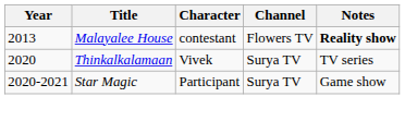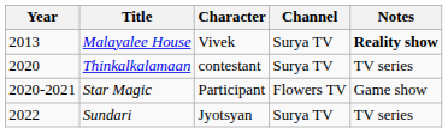 <table class="wikitable sortable">
 <tr>
 <th>Year</th>
 <th>Title</th>
 <th>Character</th>
 <th>Channel</th>
 <th>Notes</th>
 </tr>
 <tr>
 <td>2013</td>
 <td><em><a href='#'>Malayalee House</a></em></td>
-<td>contestant</td>
-<td>Flowers TV</td>
+<td>Vivek</td>
+<td>Surya TV</td>
 <td><strong>Reality show</strong></td>
 </tr>
 <tr>
 <td>2020</td>
 <td><em><a href='#'>Thinkalkalamaan</a></em></td>
-<td>Vivek</td>
+<td>contestant</td>
 <td>Surya TV</td>
 <td>TV series</td>
 </tr>
 <tr>
 <td>2020-2021</td>
 <td><em>Star Magic</em></td>
 <td>Participant</td>
-<td>Surya TV</td>
+<td>Flowers TV</td>
 <td>Game show</td>
 </tr>
+<tr>
+<td>2022</td>
+<td><em>Sundari</em></td>
+<td>Jyotsyan</td>
+<td>Surya TV</td>
+<td>TV series</td>
+</tr>
 </table>
